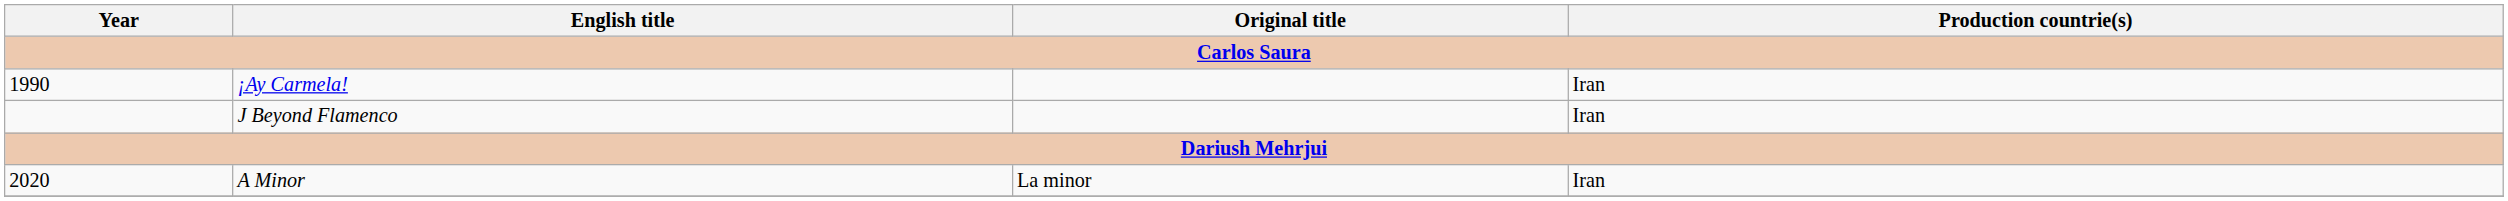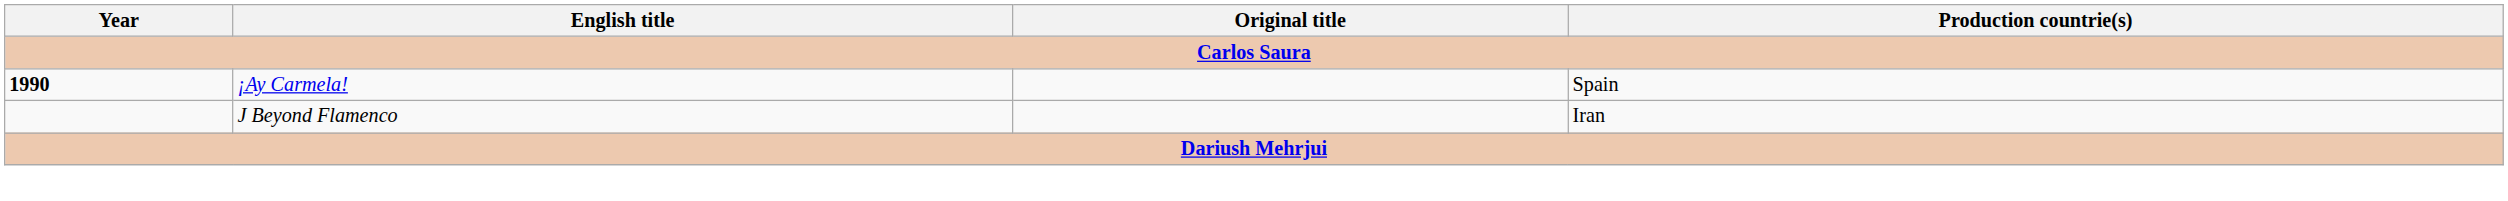 <table class="sortable wikitable" style="width:100%; margin-bottom:4px" cellpadding="5">
 <tr>
 <th scope="col">Year</th>
 <th scope="col">English title</th>
 <th scope="col">Original title</th>
 <th scope="col">Production countrie(s)</th>
 </tr>
 <tr>
 <th colspan="4" style="background:#EDC9AF"><a href='#'>Carlos Saura</a></th>
 </tr>
 <tr>
-<td>1990</td>
+<td><strong>1990</strong></td>
 <td><em><a href='#'>¡Ay Carmela!</a></em></td>
 <td></td>
-<td>Iran</td>
+<td>Spain</td>
 </tr>
 <tr>
 <td></td>
 <td><em>J Beyond Flamenco</em></td>
 <td></td>
 <td>Iran</td>
 </tr>
 <tr>
 <th colspan="4" style="background:#EDC9AF"><a href='#'>Dariush Mehrjui</a></th>
 </tr>
 <tr>
-<td>2020</td>
-<td><em>A Minor</em></td>
-<td>La minor</td>
-<td>Iran</td>
-</tr>
-<tr>
 </tr>
 </table>
